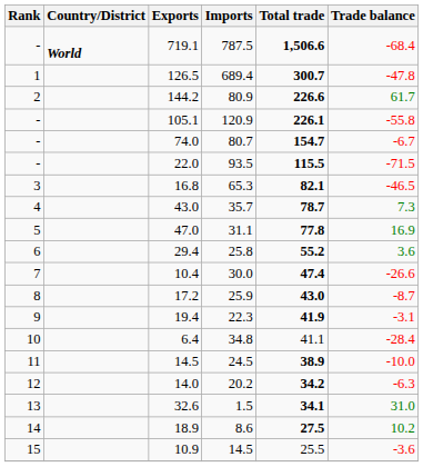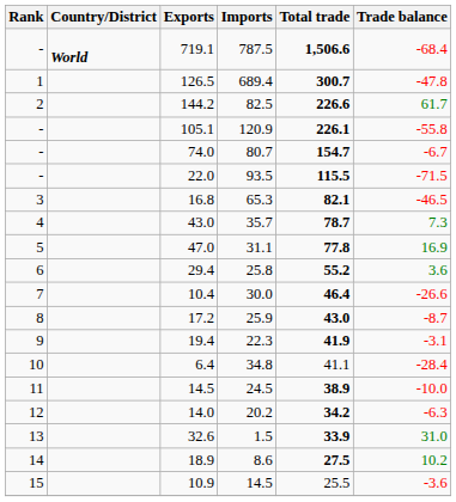 <table class="wikitable sortable" style="text-align: right">
 <tr>
 <th>Rank</th>
 <th>Country/District</th>
 <th>Exports</th>
 <th>Imports</th>
 <th>Total trade</th>
 <th>Trade balance</th>
 </tr>
 <tr>
 <td>-</td>
 <td align="left"><br><strong><em>World</em></strong></td>
 <td>719.1</td>
 <td>787.5</td>
 <td><strong>1,506.6</strong></td>
 <td style="color:red;">-68.4</td>
 </tr>
 <tr>
 <td>1</td>
 <td align="left"></td>
 <td>126.5</td>
 <td>689.4</td>
 <td><strong>300.7</strong></td>
 <td style="color:red;">-47.8</td>
 </tr>
 <tr>
 <td>2</td>
 <td align="left"></td>
 <td>144.2</td>
-<td>80.9</td>
+<td>82.5</td>
 <td><strong>226.6</strong></td>
 <td style="color:green;">61.7</td>
 </tr>
 <tr>
 <td>-</td>
 <td align="left"></td>
 <td>105.1</td>
 <td>120.9</td>
 <td><strong>226.1</strong></td>
 <td style="color:red;">-55.8</td>
 </tr>
 <tr>
 <td>-</td>
 <td align="left"></td>
 <td>74.0</td>
 <td>80.7</td>
 <td><strong>154.7</strong></td>
 <td style="color:red;">-6.7</td>
 </tr>
 <tr>
 <td>-</td>
 <td align="left"></td>
 <td>22.0</td>
 <td>93.5</td>
 <td><strong>115.5</strong></td>
 <td style="color:red;">-71.5</td>
 </tr>
 <tr>
 <td>3</td>
 <td align="left"></td>
 <td>16.8</td>
 <td>65.3</td>
 <td><strong>82.1</strong></td>
 <td style="color:red;">-46.5</td>
 </tr>
 <tr>
 <td>4</td>
 <td align="left"></td>
 <td>43.0</td>
 <td>35.7</td>
 <td><strong>78.7</strong></td>
 <td style="color:green;">7.3</td>
 </tr>
 <tr>
 <td>5</td>
 <td align="left"></td>
 <td>47.0</td>
 <td>31.1</td>
 <td><strong>77.8</strong></td>
 <td style="color:green;">16.9</td>
 </tr>
 <tr>
 <td>6</td>
 <td align="left"></td>
 <td>29.4</td>
 <td>25.8</td>
 <td><strong>55.2</strong></td>
 <td style="color:green;">3.6</td>
 </tr>
 <tr>
 <td>7</td>
 <td align="left"></td>
 <td>10.4</td>
 <td>30.0</td>
-<td><strong>47.4</strong></td>
+<td><strong>46.4</strong></td>
 <td style="color:red;">-26.6</td>
 </tr>
 <tr>
 <td>8</td>
 <td align="left"></td>
 <td>17.2</td>
 <td>25.9</td>
 <td><strong>43.0</strong></td>
 <td style="color:red;">-8.7</td>
 </tr>
 <tr>
 <td>9</td>
 <td align="left"></td>
 <td>19.4</td>
 <td>22.3</td>
 <td><strong>41.9</strong></td>
 <td style="color:red;">-3.1</td>
 </tr>
 <tr>
 <td>10</td>
 <td align="left"></td>
 <td>6.4</td>
 <td>34.8</td>
 <td>41.1</td>
 <td style="color:red;">-28.4</td>
 </tr>
 <tr>
 <td>11</td>
 <td align="left"></td>
 <td>14.5</td>
 <td>24.5</td>
 <td><strong>38.9</strong></td>
 <td style="color:red;">-10.0</td>
 </tr>
 <tr>
 <td>12</td>
 <td align="left"></td>
 <td>14.0</td>
 <td>20.2</td>
 <td><strong>34.2</strong></td>
 <td style="color:red;">-6.3</td>
 </tr>
 <tr>
 <td>13</td>
 <td align="left"></td>
 <td>32.6</td>
 <td>1.5</td>
-<td><strong>34.1</strong></td>
+<td><strong>33.9</strong></td>
 <td style="color:green;">31.0</td>
 </tr>
 <tr>
 <td>14</td>
 <td align="left"></td>
 <td>18.9</td>
 <td>8.6</td>
 <td><strong>27.5</strong></td>
 <td style="color:green;">10.2</td>
 </tr>
 <tr>
 <td>15</td>
 <td align="left"></td>
 <td>10.9</td>
 <td>14.5</td>
 <td>25.5</td>
 <td style="color:red;">-3.6</td>
 </tr>
 <tr>
 </tr>
 </table>
